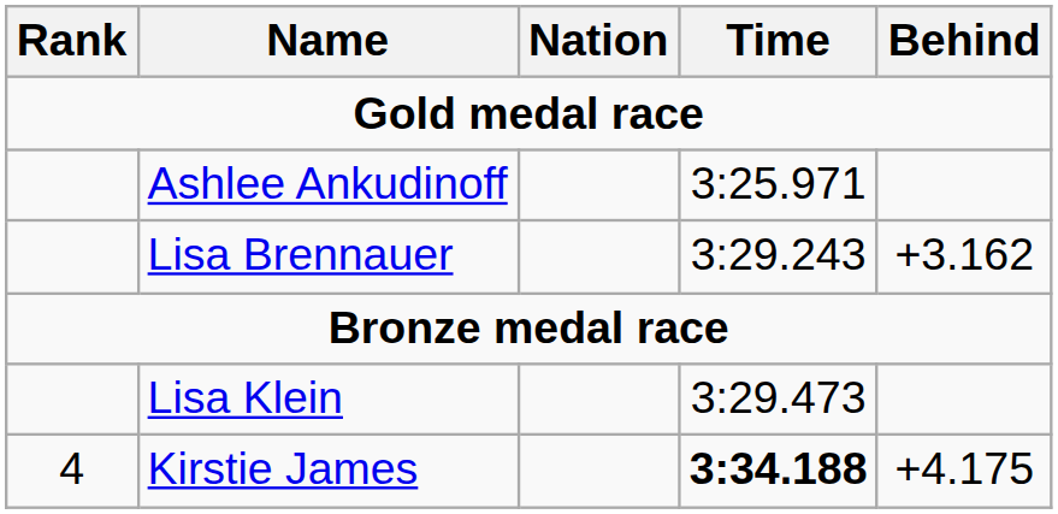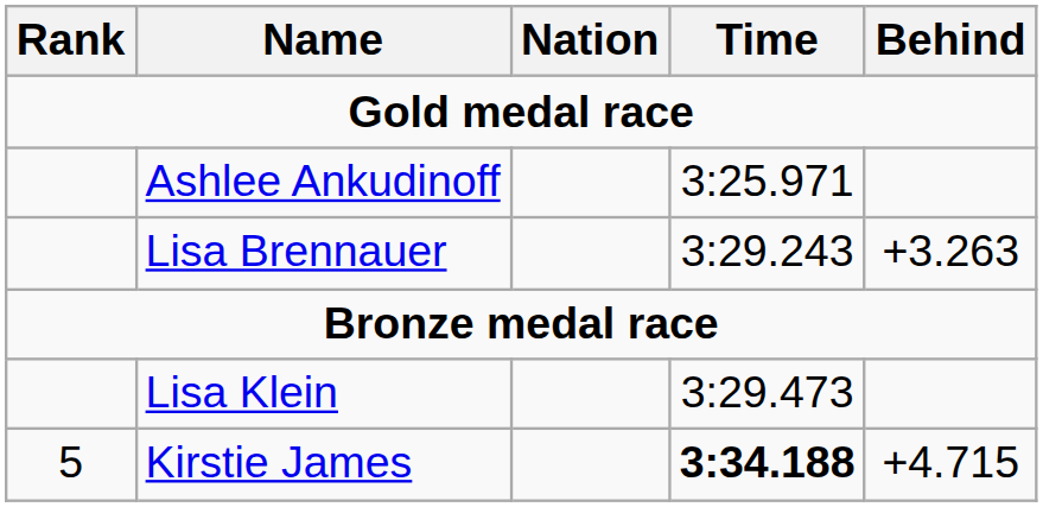 <table class="wikitable" style="text-align:center">
 <tr>
 <th>Rank</th>
 <th>Name</th>
 <th>Nation</th>
 <th>Time</th>
 <th>Behind</th>
 </tr>
 <tr>
 <td colspan=5><strong>Gold medal race</strong></td>
 </tr>
 <tr>
 <td></td>
 <td align=left><a href='#'>Ashlee Ankudinoff</a></td>
 <td align=left></td>
 <td>3:25.971</td>
 <td></td>
 </tr>
 <tr>
 <td></td>
 <td align=left><a href='#'>Lisa Brennauer</a></td>
 <td align=left></td>
 <td>3:29.243</td>
-<td>+3.162</td>
+<td>+3.263</td>
 </tr>
 <tr>
 <td colspan=5><strong>Bronze medal race</strong></td>
 </tr>
 <tr>
 <td></td>
 <td align=left><a href='#'>Lisa Klein</a></td>
 <td align=left></td>
 <td>3:29.473</td>
 <td></td>
 </tr>
 <tr>
-<td>4</td>
+<td>5</td>
 <td align=left><a href='#'>Kirstie James</a></td>
 <td align=left></td>
 <td><strong>3:34.188</strong></td>
-<td>+4.175</td>
+<td>+4.715</td>
 </tr>
 </table>
